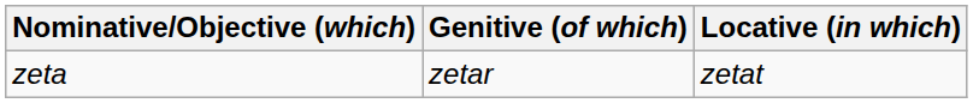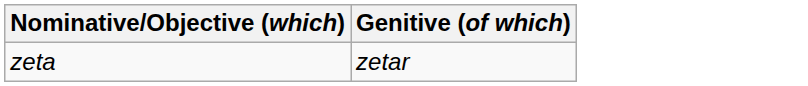 <table class="wikitable">
 <tr>
 <th>Nominative/Objective (<em>which</em>)</th>
 <th>Genitive (<em>of which</em>)</th>
-<th>Locative (<em>in which</em>)</th>
 </tr>
 <tr>
 <td> <em>zeta</em></td>
 <td> <em>zetar</em></td>
-<td> <em>zetat</em></td>
 </tr>
 </table>
